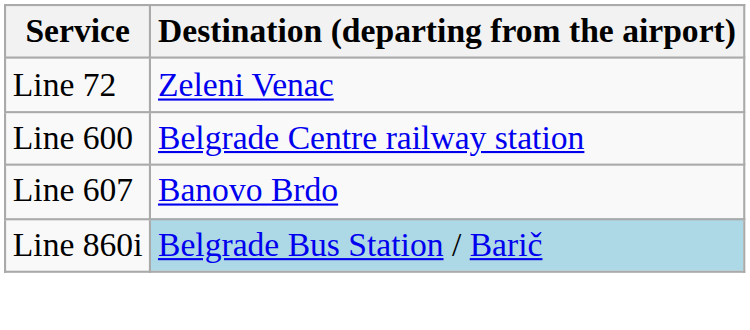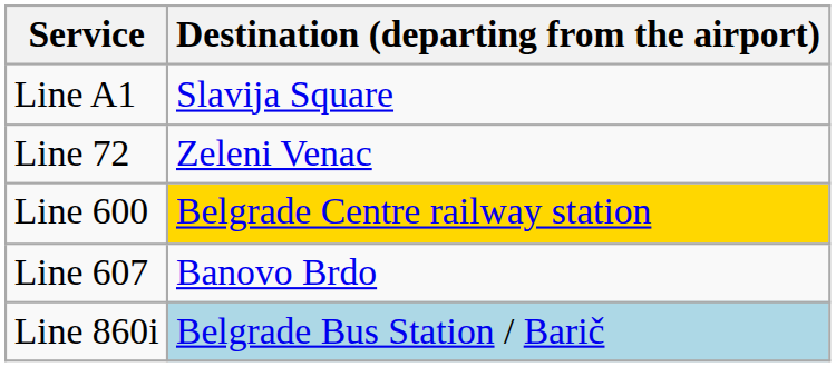 <table class="wikitable">
 <tr>
 <th>Service</th>
 <th>Destination (departing from the airport)</th>
+</tr>
+<tr>
+<td>Line A1</td>
+<td><a href='#'>Slavija Square</a></td>
 </tr>
 <tr>
 <td>Line 72</td>
 <td><a href='#'>Zeleni Venac</a></td>
 </tr>
 <tr>
 <td>Line 600</td>
-<td><a href='#'>Belgrade Centre railway station</a></td>
+<td style="background: gold;"><a href='#'>Belgrade Centre railway station</a></td>
 </tr>
 <tr>
 <td>Line 607</td>
 <td><a href='#'>Banovo Brdo</a></td>
 </tr>
 <tr>
 <td>Line 860i</td>
 <td style="background: lightblue;"><a href='#'>Belgrade Bus Station</a> / <a href='#'>Barič</a></td>
 </tr>
 </table>
